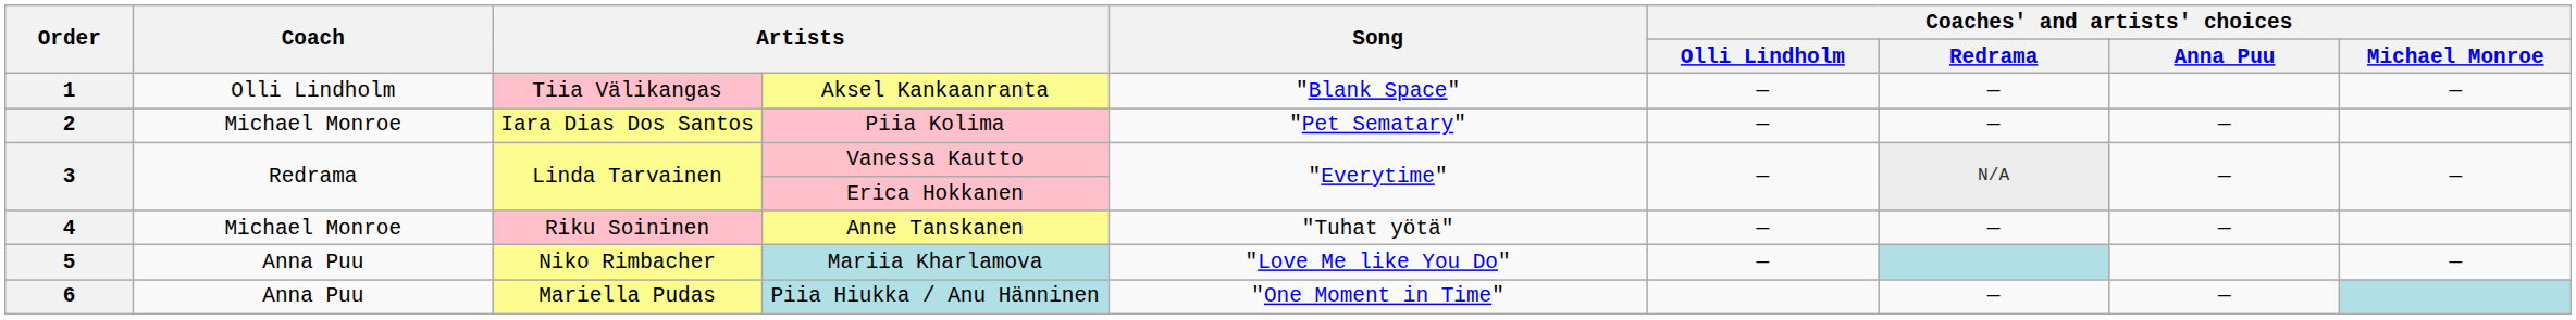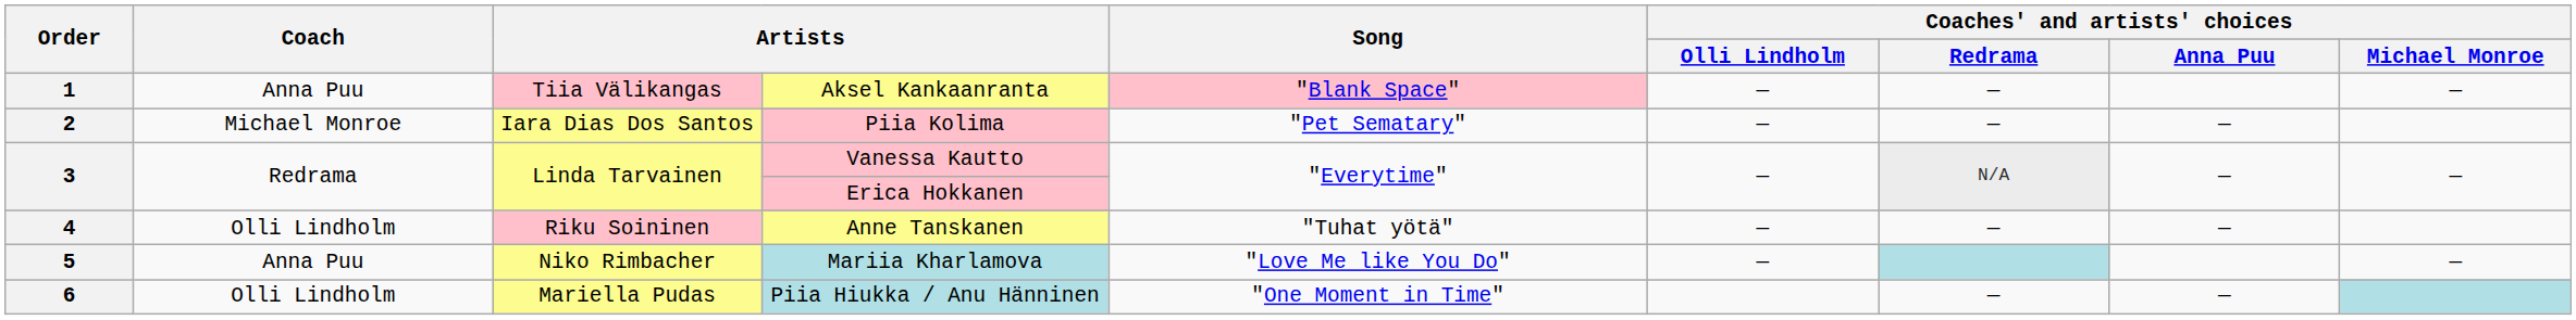 <table class="wikitable" style="text-align:center; width:100%;">
 <tr>
 <th scope="col" style="width:05%;" rowspan=2>Order</th>
 <th scope="col" style="width:14%;" rowspan=2>Coach</th>
 <th scope="col" style="width:24%;" colspan=2 rowspan=2>Artists</th>
 <th scope="col" style="width:21%;" rowspan=2>Song</th>
 <th scope="col" style="width:36%;" colspan=4>Coaches' and artists' choices</th>
 </tr>
 <tr>
 <th style="width:09%;"><a href='#'>Olli Lindholm</a></th>
 <th style="width:09%;"><a href='#'>Redrama</a></th>
 <th style="width:09%;"><a href='#'>Anna Puu</a></th>
 <th style="width:09%;"><a href='#'>Michael Monroe</a></th>
 </tr>
 <tr>
 <th scope="col">1</th>
-<td>Olli Lindholm</td>
+<td>Anna Puu</td>
 <td style="background:pink; text-align:center;">Tiia Välikangas</td>
 <td style="background:#fdfc8f; text-align:center;">Aksel Kankaanranta</td>
-<td>"<a href='#'>Blank Space</a>"</td>
+<td style="background: pink;">"<a href='#'>Blank Space</a>"</td>
 <td>—</td>
 <td>—</td>
 <td></td>
 <td>—</td>
 </tr>
 <tr>
 <th scope="col">2</th>
 <td>Michael Monroe</td>
 <td style="background:#fdfc8f; text-align:center;">Iara Dias Dos Santos</td>
 <td style="background:pink; text-align:center;">Piia Kolima</td>
 <td>"<a href='#'>Pet Sematary</a>"</td>
 <td>—</td>
 <td>—</td>
 <td>—</td>
 <td></td>
 </tr>
 <tr>
 <th scope="col" rowspan="2">3</th>
 <td rowspan="2">Redrama</td>
 <td rowspan="2" style="background:#fdfc8f; text-align:center;">Linda Tarvainen</td>
 <td style="background:pink; text-align:center;">Vanessa Kautto</td>
 <td rowspan="2">"<a href='#'>Everytime</a>"</td>
 <td rowspan="2">—</td>
 <td rowspan="2" style="background: #ececec; color: #2C2C2C; vertical-align: middle; font-size: smaller; text-align: center; ">N/A</td>
 <td rowspan="2">—</td>
 <td rowspan="2">—</td>
 </tr>
 <tr>
 <td style="background:pink; text-align:center;">Erica Hokkanen</td>
 </tr>
 <tr>
 <th scope="col">4</th>
-<td>Michael Monroe</td>
+<td>Olli Lindholm</td>
 <td style="background:pink; text-align:center;">Riku Soininen</td>
 <td style="background:#fdfc8f; text-align:center;">Anne Tanskanen</td>
 <td>"Tuhat yötä"</td>
 <td>—</td>
 <td>—</td>
 <td>—</td>
 <td></td>
 </tr>
 <tr>
 <th scope="col">5</th>
 <td>Anna Puu</td>
 <td style="background:#fdfc8f; text-align:center;">Niko Rimbacher</td>
 <td style="background:#B0E0E6; text-align:center;">Mariia Kharlamova</td>
 <td>"<a href='#'>Love Me like You Do</a>"</td>
 <td>—</td>
 <td style="background:#b0e0e6;"><strong></strong></td>
 <td></td>
 <td>—</td>
 </tr>
 <tr>
 <th scope="col">6</th>
-<td>Anna Puu</td>
+<td>Olli Lindholm</td>
 <td style="background:#fdfc8f; text-align:center;">Mariella Pudas</td>
 <td style="background:#B0E0E6; text-align:center;">Piia Hiukka / Anu Hänninen</td>
 <td>"<a href='#'>One Moment in Time</a>"</td>
 <td></td>
 <td>—</td>
 <td>—</td>
 <td style="background:#b0e0e6;"><strong></strong></td>
 </tr>
 </table>
